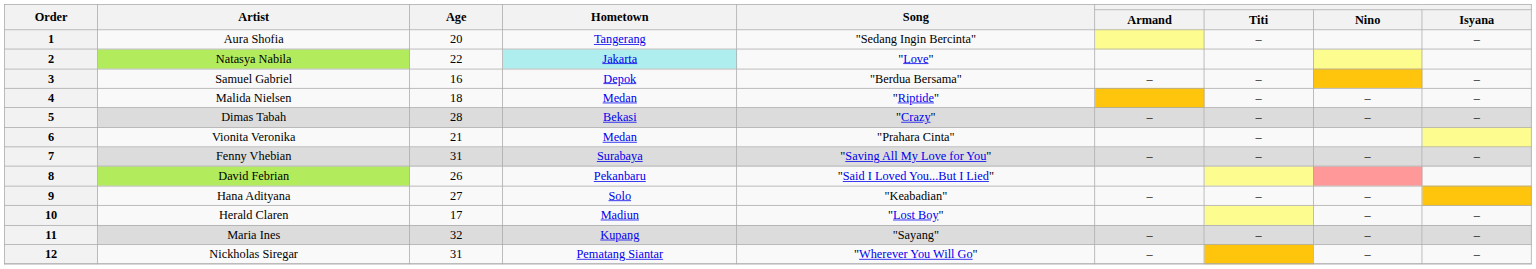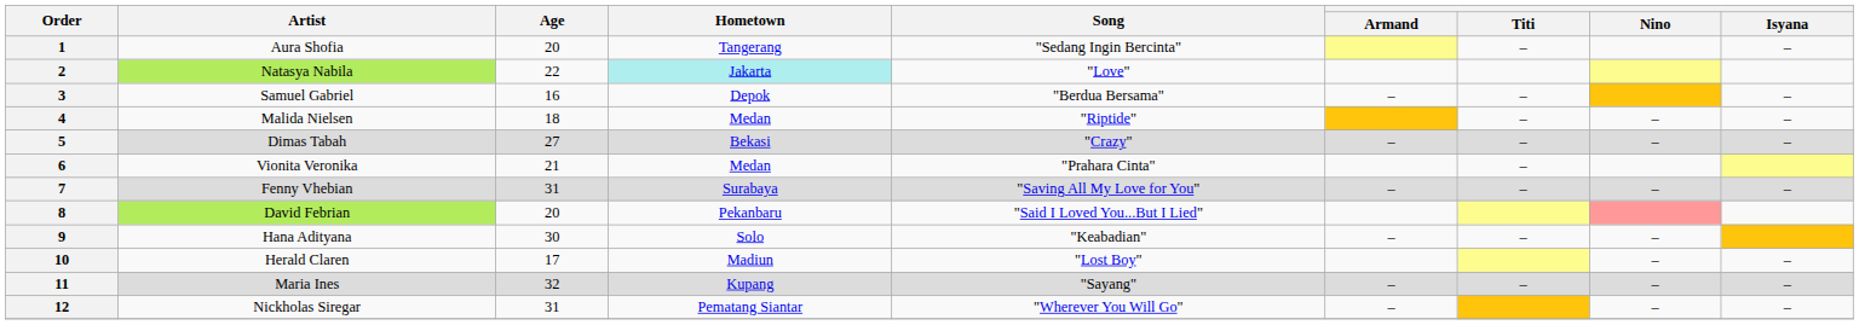 <table class="wikitable" style="text-align:center; width:100%;">
 <tr>
 <th scope="col" rowspan="2" width="06%">Order</th>
 <th scope="col" rowspan="2" width="20%">Artist</th>
 <th scope="col" rowspan="2" width="06%">Age</th>
 <th scope="col" rowspan="2" width="15%">Hometown</th>
 <th scope="col" rowspan="2" width="23%">Song</th>
 <th scope="col" colspan="4" width="28%"></th>
 </tr>
 <tr>
 <th width="07%">Armand</th>
 <th width="07%">Titi</th>
 <th width="07%"> Nino</th>
 <th width="07%">Isyana</th>
 </tr>
 <tr>
 <th>1</th>
 <td>Aura Shofia</td>
 <td>20</td>
 <td><a href='#'>Tangerang</a></td>
 <td>"Sedang Ingin Bercinta"</td>
 <td style="background:#fdfc8f;"><strong></strong></td>
 <td>–</td>
 <td><strong></strong></td>
 <td>–</td>
 </tr>
 <tr>
 <th>2</th>
 <td style="background:#B2EC5D">Natasya Nabila</td>
 <td>22</td>
 <td style="background: paleturquoise;"><a href='#'>Jakarta</a></td>
 <td>"<a href='#'>Love</a>"</td>
 <td><strong></strong></td>
 <td><strong></strong></td>
 <td style="background:#fdfc8f;"><strong></strong></td>
 <td><strong></strong></td>
 </tr>
 <tr>
 <th>3</th>
 <td>Samuel Gabriel</td>
 <td>16</td>
 <td><a href='#'>Depok</a></td>
 <td>"Berdua Bersama"</td>
 <td>–</td>
 <td>–</td>
 <td style="background:#ffc40c"><strong></strong></td>
 <td>–</td>
 </tr>
 <tr>
 <th>4</th>
 <td>Malida Nielsen</td>
 <td>18</td>
 <td><a href='#'>Medan</a></td>
 <td>"<a href='#'>Riptide</a>"</td>
 <td style="background:#ffc40c"><strong></strong></td>
 <td>–</td>
 <td>–</td>
 <td>–</td>
 </tr>
 <tr style="background:#DCDCDC;">
 <th>5</th>
 <td>Dimas Tabah</td>
-<td>28</td>
+<td>27</td>
 <td><a href='#'>Bekasi</a></td>
 <td>"<a href='#'>Crazy</a>"</td>
 <td>–</td>
 <td>–</td>
 <td>–</td>
 <td>–</td>
 </tr>
 <tr>
 <th>6</th>
 <td>Vionita Veronika</td>
 <td>21</td>
 <td><a href='#'>Medan</a></td>
 <td>"Prahara Cinta"</td>
 <td><strong></strong></td>
 <td>–</td>
 <td><strong></strong></td>
 <td style="background:#fdfc8f;"><strong></strong></td>
 </tr>
 <tr style="background:#DCDCDC;">
 <th>7</th>
 <td>Fenny Vhebian</td>
 <td>31</td>
 <td><a href='#'>Surabaya</a></td>
 <td>"<a href='#'>Saving All My Love for You</a>"</td>
 <td>–</td>
 <td>–</td>
 <td>–</td>
 <td>–</td>
 </tr>
 <tr>
 <th>8</th>
 <td style="background:#B2EC5D">David Febrian</td>
-<td>26</td>
+<td>20</td>
 <td><a href='#'>Pekanbaru</a></td>
 <td>"<a href='#'>Said I Loved You...But I Lied</a>"</td>
 <td><strong></strong></td>
 <td style="background:#fdfc8f;"><strong></strong></td>
 <td bgcolor="#ff9999"><strong></strong></td>
 <td><strong></strong></td>
 </tr>
 <tr>
 <th>9</th>
 <td>Hana Adityana</td>
-<td>27</td>
+<td>30</td>
 <td><a href='#'>Solo</a></td>
 <td>"Keabadian"</td>
 <td>–</td>
 <td>–</td>
 <td>–</td>
 <td style="background:#ffc40c"><strong></strong></td>
 </tr>
 <tr>
 <th>10</th>
 <td>Herald Claren</td>
 <td>17</td>
 <td><a href='#'>Madiun</a></td>
 <td>"<a href='#'>Lost Boy</a>"</td>
 <td><strong></strong></td>
 <td style="background:#fdfc8f;"><strong></strong></td>
 <td>–</td>
 <td>–</td>
 </tr>
 <tr style="background:#DCDCDC;">
 <th>11</th>
 <td>Maria Ines</td>
 <td>32</td>
 <td><a href='#'>Kupang</a></td>
 <td>"Sayang"</td>
 <td>–</td>
 <td>–</td>
 <td>–</td>
 <td>–</td>
 </tr>
 <tr>
 <th>12</th>
 <td>Nickholas Siregar</td>
 <td>31</td>
 <td><a href='#'>Pematang Siantar</a></td>
 <td>"<a href='#'>Wherever You Will Go</a>"</td>
 <td>–</td>
 <td style="background:#ffc40c"><strong></strong></td>
 <td>–</td>
 <td>–</td>
 </tr>
 <tr>
 </tr>
 </table>
